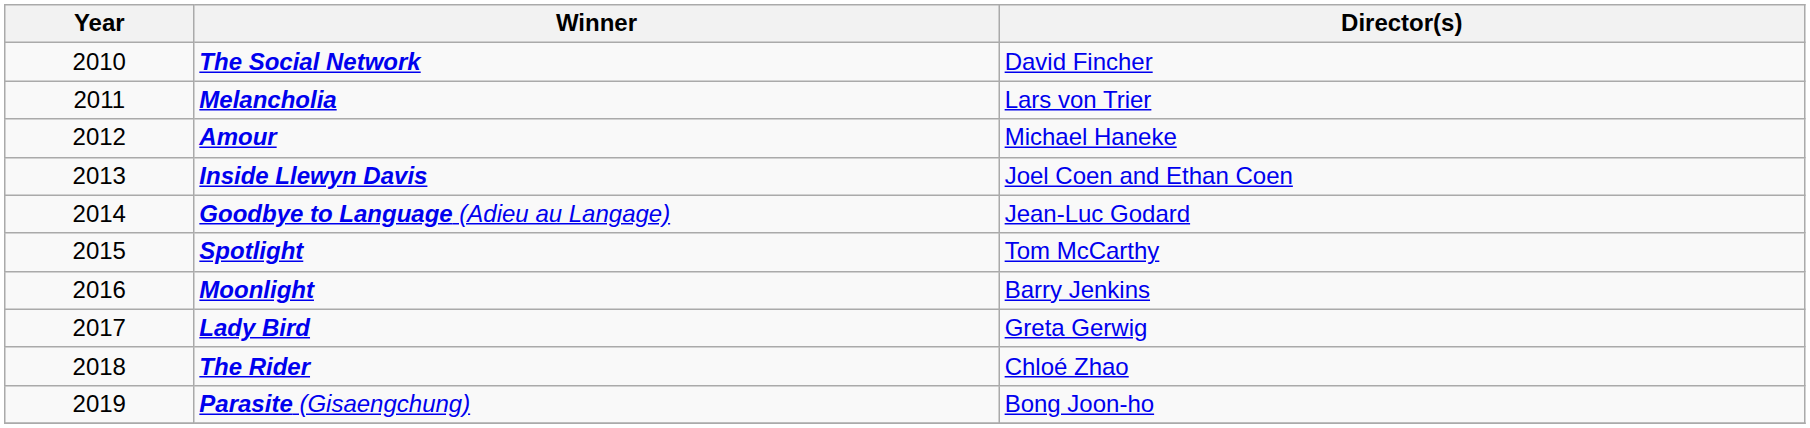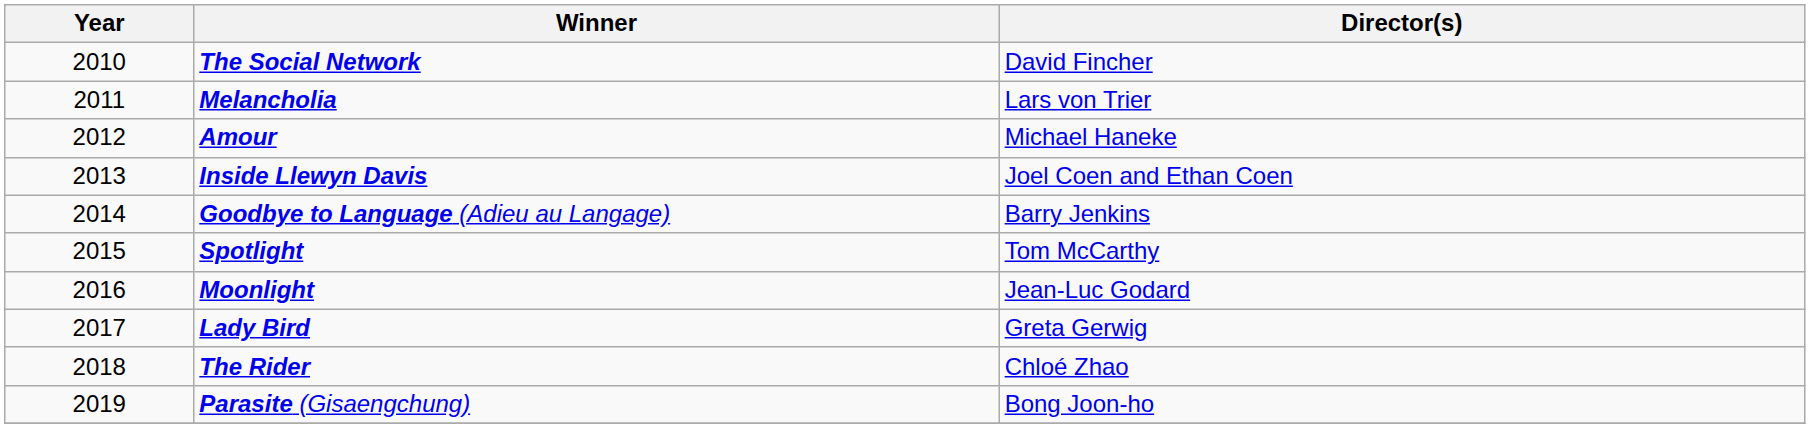 <table class="wikitable" width="95%" cellpadding="5">
 <tr>
 <th width="100"><strong>Year</strong></th>
 <th width="450"><strong>Winner</strong></th>
 <th width="450"><strong>Director(s)</strong></th>
 </tr>
 <tr>
 <td style="text-align:center;">2010</td>
 <td><strong><em><a href='#'>The Social Network</a></em></strong></td>
 <td><a href='#'>David Fincher</a></td>
 </tr>
 <tr>
 <td style="text-align:center;">2011</td>
 <td><strong><em><a href='#'>Melancholia</a></em></strong></td>
 <td><a href='#'>Lars von Trier</a></td>
 </tr>
 <tr>
 <td style="text-align:center;">2012</td>
 <td><strong><em><a href='#'>Amour</a></em></strong></td>
 <td><a href='#'>Michael Haneke</a></td>
 </tr>
 <tr>
 <td style="text-align:center;">2013</td>
 <td><strong><em><a href='#'>Inside Llewyn Davis</a></em></strong></td>
 <td><a href='#'>Joel Coen and Ethan Coen</a></td>
 </tr>
 <tr>
 <td style="text-align:center;">2014</td>
 <td><em><a href='#'><strong>Goodbye to Language</strong> (Adieu au Langage)</a></em></td>
-<td><a href='#'>Jean-Luc Godard</a></td>
+<td><a href='#'>Barry Jenkins</a></td>
 </tr>
 <tr>
 <td style="text-align:center;">2015</td>
 <td><strong><em><a href='#'>Spotlight</a></em></strong></td>
 <td><a href='#'>Tom McCarthy</a></td>
 </tr>
 <tr>
 <td style="text-align:center;">2016</td>
 <td><strong><em><a href='#'>Moonlight</a></em></strong></td>
-<td><a href='#'>Barry Jenkins</a></td>
+<td><a href='#'>Jean-Luc Godard</a></td>
 </tr>
 <tr>
 <td style="text-align:center;">2017</td>
 <td><strong><em><a href='#'>Lady Bird</a></em></strong></td>
 <td><a href='#'>Greta Gerwig</a></td>
 </tr>
 <tr>
 <td style="text-align:center;">2018</td>
 <td><strong><em><a href='#'>The Rider</a></em></strong></td>
 <td><a href='#'>Chloé Zhao</a></td>
 </tr>
 <tr>
 <td style="text-align:center;">2019</td>
 <td><em><a href='#'><strong>Parasite</strong> (Gisaengchung)</a></em></td>
 <td><a href='#'>Bong Joon-ho</a></td>
 </tr>
 <tr>
 </tr>
 </table>
